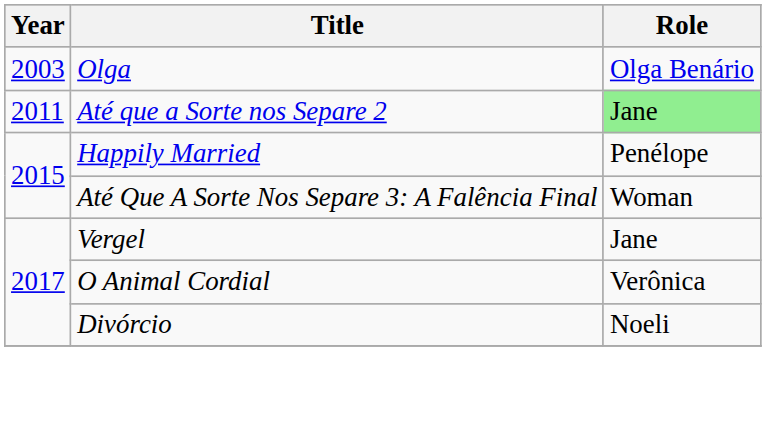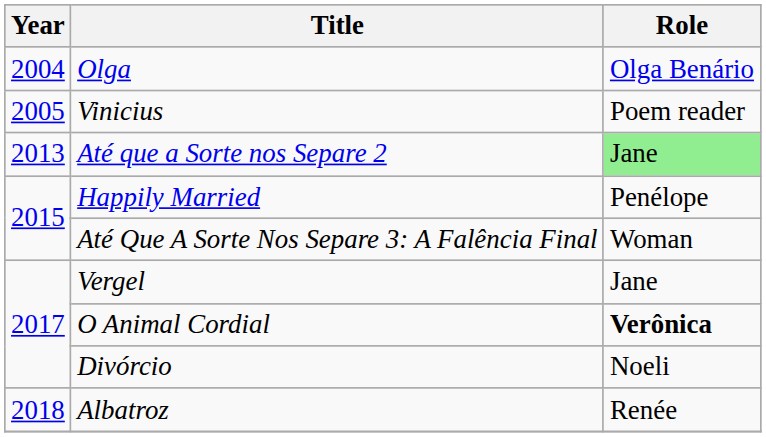 <table class="wikitable">
 <tr>
 <th>Year</th>
 <th>Title</th>
 <th>Role</th>
 </tr>
 <tr>
-<td><a href='#'>2003</a></td>
+<td><a href='#'>2004</a></td>
 <td><em><a href='#'>Olga</a></em></td>
 <td><a href='#'>Olga Benário</a></td>
 </tr>
 <tr>
-<td><a href='#'>2011</a></td>
+<td><a href='#'>2005</a></td>
+<td><em>Vinicius</em></td>
+<td>Poem reader</td>
+</tr>
+<tr>
+<td><a href='#'>2013</a></td>
 <td><em><a href='#'>Até que a Sorte nos Separe 2</a></em></td>
 <td style="background: lightgreen;">Jane</td>
 </tr>
 <tr>
 <td rowspan="2"><a href='#'>2015</a></td>
 <td><em><a href='#'>Happily Married</a></em></td>
 <td>Penélope</td>
 </tr>
 <tr>
 <td><em>Até Que A Sorte Nos Separe 3: A Falência Final</em></td>
 <td>Woman</td>
 </tr>
 <tr>
 <td rowspan="3"><a href='#'>2017</a></td>
 <td><em>Vergel</em></td>
 <td>Jane</td>
 </tr>
 <tr>
 <td><em>O Animal Cordial</em></td>
-<td>Verônica</td>
+<td><strong>Verônica</strong></td>
 </tr>
 <tr>
 <td><em>Divórcio</em></td>
 <td>Noeli</td>
 </tr>
 <tr>
+<td><a href='#'>2018</a></td>
+<td><em>Albatroz</em></td>
+<td>Renée</td>
+</tr>
+<tr>
 </tr>
 </table>
